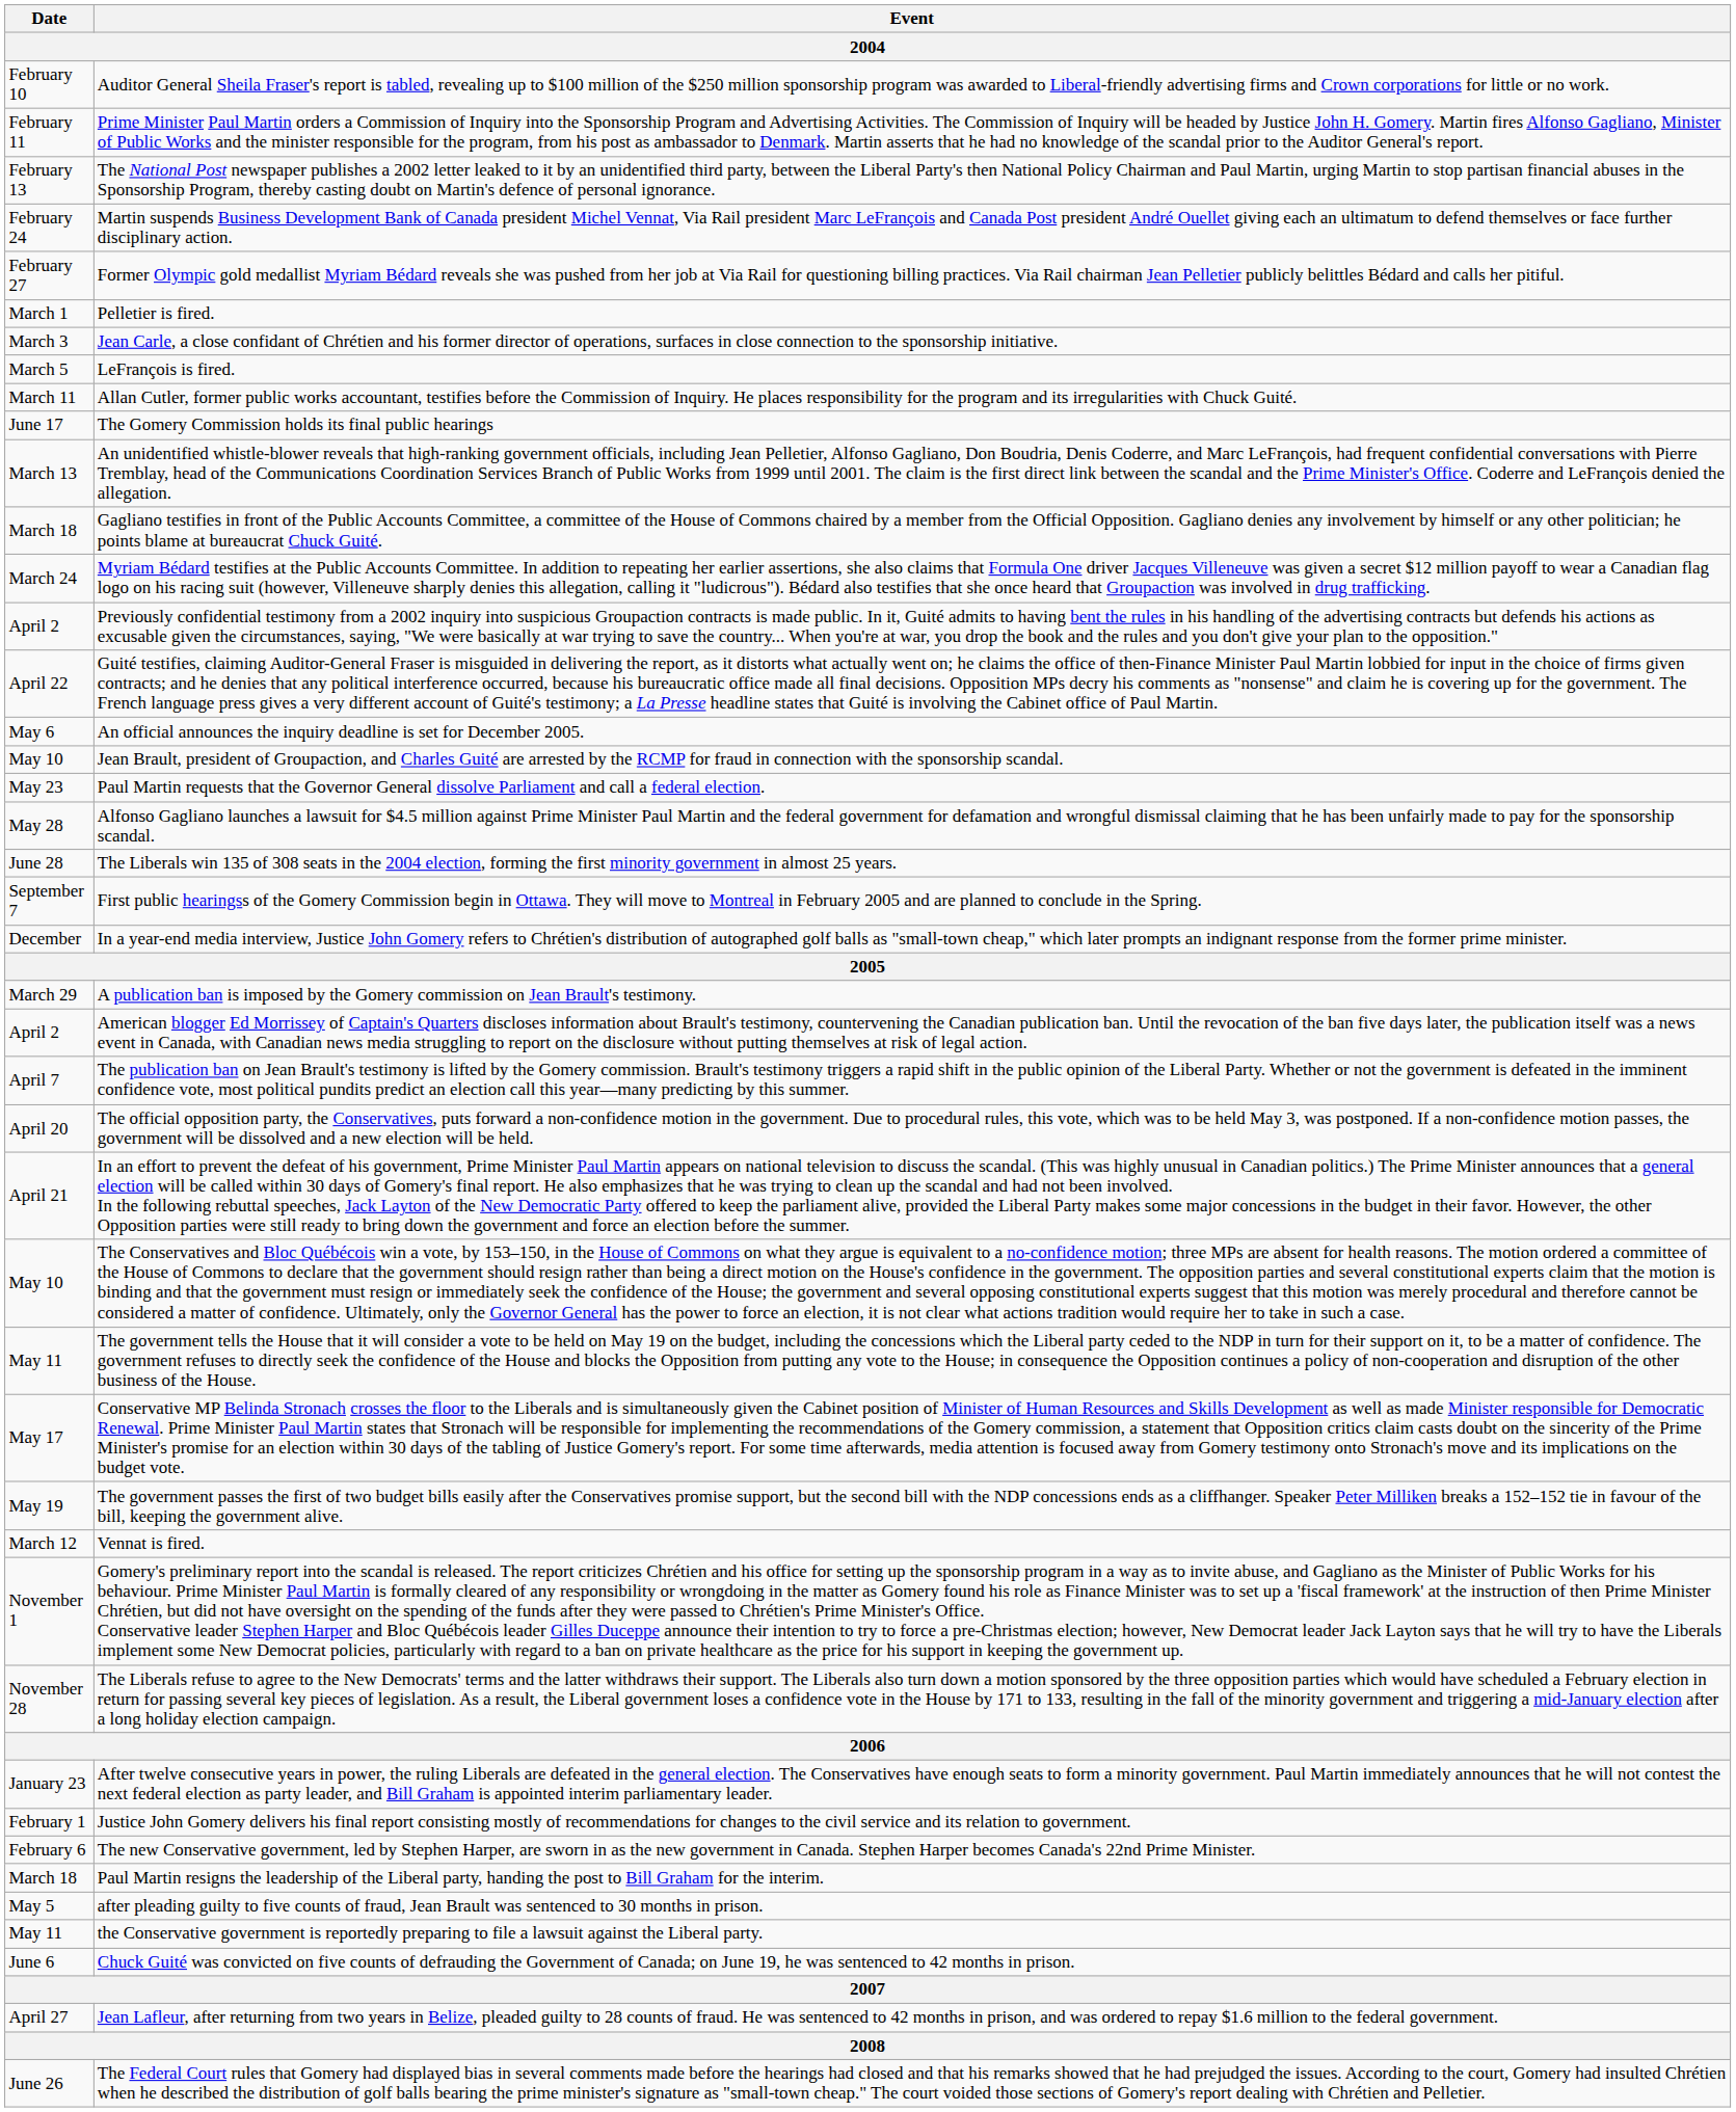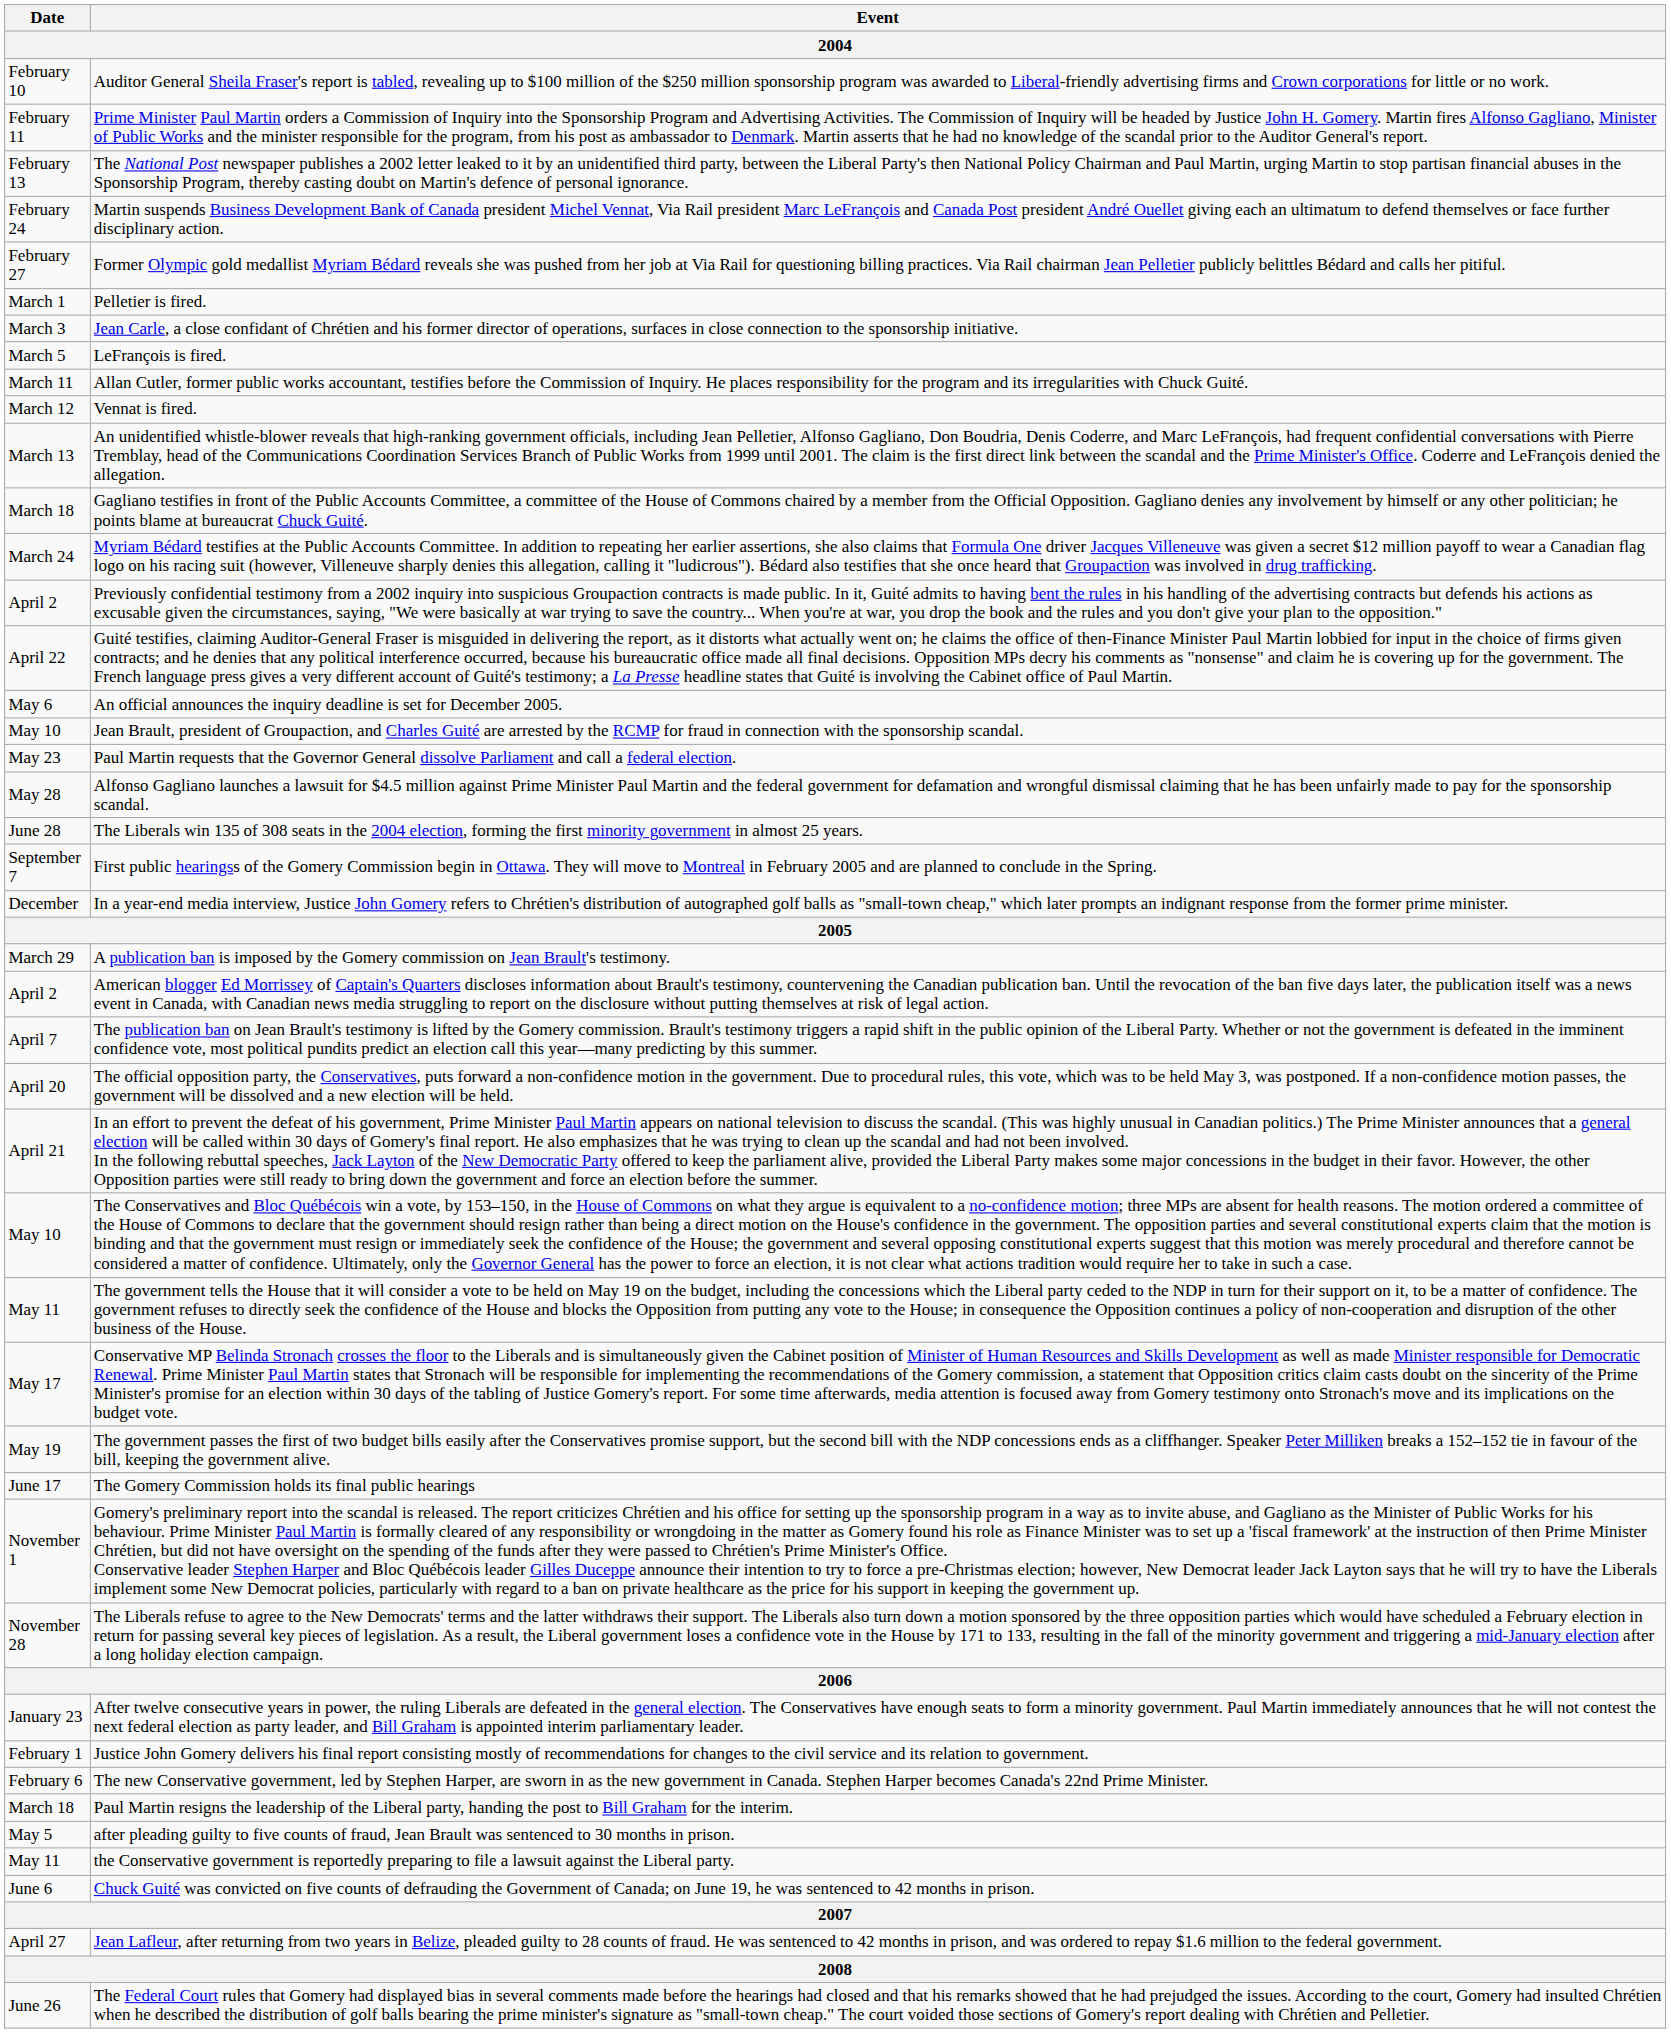 <table class="wikitable">
 <tr>
 <th>Date</th>
 <th>Event</th>
 </tr>
 <tr>
 <th colspan="2">2004</th>
 </tr>
 <tr>
 <td>February 10</td>
 <td>Auditor General <a href='#'>Sheila Fraser</a>'s report is <a href='#'>tabled</a>, revealing up to $100 million of the $250 million sponsorship program was awarded to <a href='#'>Liberal</a>-friendly advertising firms and <a href='#'>Crown corporations</a> for little or no work.</td>
 </tr>
 <tr>
 <td>February 11</td>
 <td><a href='#'>Prime Minister</a> <a href='#'>Paul Martin</a> orders a Commission of Inquiry into the Sponsorship Program and Advertising Activities. The Commission of Inquiry will be headed by Justice <a href='#'>John H. Gomery</a>. Martin fires <a href='#'>Alfonso Gagliano</a>, <a href='#'>Minister of Public Works</a> and the minister responsible for the program, from his post as ambassador to <a href='#'>Denmark</a>. Martin asserts that he had no knowledge of the scandal prior to the Auditor General's report.</td>
 </tr>
 <tr>
 <td>February 13</td>
 <td>The <em><a href='#'>National Post</a></em> newspaper publishes a 2002 letter leaked to it by an unidentified third party, between the Liberal Party's then National Policy Chairman and Paul Martin, urging Martin to stop partisan financial abuses in the Sponsorship Program, thereby casting doubt on Martin's defence of personal ignorance.</td>
 </tr>
 <tr>
 <td>February 24</td>
 <td>Martin suspends <a href='#'>Business Development Bank of Canada</a> president <a href='#'>Michel Vennat</a>, Via Rail president <a href='#'>Marc LeFrançois</a> and <a href='#'>Canada Post</a> president <a href='#'>André Ouellet</a> giving each an ultimatum to defend themselves or face further disciplinary action.</td>
 </tr>
 <tr>
 <td>February 27</td>
 <td>Former <a href='#'>Olympic</a> gold medallist <a href='#'>Myriam Bédard</a> reveals she was pushed from her job at Via Rail for questioning billing practices.  Via Rail chairman <a href='#'>Jean Pelletier</a> publicly belittles Bédard and calls her pitiful.</td>
 </tr>
 <tr>
 <td>March 1</td>
 <td>Pelletier is fired.</td>
 </tr>
 <tr>
 <td>March 3</td>
 <td><a href='#'>Jean Carle</a>, a close confidant of Chrétien and his former director of operations, surfaces in close connection to the sponsorship initiative.</td>
 </tr>
 <tr>
 <td>March 5</td>
 <td>LeFrançois is fired.</td>
 </tr>
 <tr>
 <td>March 11</td>
 <td>Allan Cutler, former public works accountant, testifies before the Commission of Inquiry. He places responsibility for the program and its irregularities with Chuck Guité.</td>
 </tr>
 <tr>
-<td>June 17</td>
-<td>The Gomery Commission holds its final public hearings</td>
+<td>March 12</td>
+<td>Vennat is fired.</td>
 </tr>
 <tr>
 <td>March 13</td>
 <td>An unidentified whistle-blower reveals that high-ranking government officials, including Jean Pelletier, Alfonso Gagliano, Don Boudria, Denis Coderre, and Marc LeFrançois, had frequent confidential conversations with Pierre Tremblay, head of the Communications Coordination Services Branch of Public Works from 1999 until 2001. The claim is the first direct link between the scandal and the <a href='#'>Prime Minister's Office</a>.  Coderre and LeFrançois denied the allegation.</td>
 </tr>
 <tr>
 <td>March 18</td>
 <td>Gagliano testifies in front of the Public Accounts Committee, a committee of the House of Commons chaired by a member from the Official Opposition.  Gagliano denies any involvement by himself or any other politician; he points blame at bureaucrat <a href='#'>Chuck Guité</a>.</td>
 </tr>
 <tr>
 <td>March 24</td>
 <td><a href='#'>Myriam Bédard</a> testifies at the Public Accounts Committee.  In addition to repeating her earlier assertions, she also claims that <a href='#'>Formula One</a> driver <a href='#'>Jacques Villeneuve</a> was given a secret $12 million payoff to wear a Canadian flag logo on his racing suit (however, Villeneuve sharply denies this allegation, calling it "ludicrous"). Bédard also testifies that she once heard that <a href='#'>Groupaction</a> was involved in <a href='#'>drug trafficking</a>.</td>
 </tr>
 <tr>
 <td>April 2</td>
 <td>Previously confidential testimony from a 2002 inquiry into suspicious Groupaction contracts is made public. In it, Guité admits to having <a href='#'>bent the rules</a> in his handling of the advertising contracts but defends his actions as excusable given the circumstances, saying, "We were basically at war trying to save the country... When you're at war, you drop the book and the rules and you don't give your plan to the opposition."</td>
 </tr>
 <tr>
 <td>April 22</td>
 <td>Guité testifies, claiming Auditor-General Fraser is misguided in delivering the report, as it distorts what actually went on; he claims the office of then-Finance Minister Paul Martin lobbied for input in the choice of firms given contracts; and he denies that any political interference occurred, because his bureaucratic office made all final decisions. Opposition MPs decry his comments as "nonsense" and claim he is covering up for the government. The French language press gives a very different account of Guité's testimony; a <em><a href='#'>La Presse</a></em> headline states that Guité is involving the Cabinet office of Paul Martin.</td>
 </tr>
 <tr>
 <td>May 6</td>
 <td>An official announces the inquiry deadline is set for December 2005.</td>
 </tr>
 <tr>
 <td>May 10</td>
 <td>Jean Brault, president of Groupaction, and <a href='#'>Charles Guité</a> are arrested by the <a href='#'>RCMP</a> for fraud in connection with the sponsorship scandal.</td>
 </tr>
 <tr>
 <td>May 23</td>
 <td>Paul Martin requests that the Governor General <a href='#'>dissolve Parliament</a> and call a <a href='#'>federal election</a>.</td>
 </tr>
 <tr>
 <td>May 28</td>
 <td>Alfonso Gagliano launches a lawsuit for $4.5 million against Prime Minister Paul Martin and the federal government for defamation and wrongful dismissal claiming that he has been unfairly made to pay for the sponsorship scandal.</td>
 </tr>
 <tr>
 <td>June 28</td>
 <td>The Liberals win 135 of 308 seats in the <a href='#'>2004 election</a>, forming the first <a href='#'>minority government</a> in almost 25 years.</td>
 </tr>
 <tr>
 <td>September 7</td>
 <td>First public <a href='#'>hearings</a>s of the Gomery Commission begin in <a href='#'>Ottawa</a>. They will move to <a href='#'>Montreal</a> in February 2005 and are planned to conclude in the Spring.</td>
 </tr>
 <tr>
 <td>December</td>
 <td>In a year-end media interview, Justice <a href='#'>John Gomery</a> refers to Chrétien's distribution of autographed golf balls as "small-town cheap," which later prompts an indignant response from the former prime minister.</td>
 </tr>
 <tr>
 <th colspan="2">2005</th>
 </tr>
 <tr>
 <td>March 29</td>
 <td>A <a href='#'>publication ban</a> is imposed by the Gomery commission on <a href='#'>Jean Brault</a>'s testimony.</td>
 </tr>
 <tr>
 <td>April 2</td>
 <td>American <a href='#'>blogger</a> <a href='#'>Ed Morrissey</a> of <a href='#'>Captain's Quarters</a> discloses information about Brault's testimony, countervening the Canadian publication ban. Until the revocation of the ban five days later, the publication itself was a news event in Canada, with Canadian news media struggling to report on the disclosure without putting themselves at risk of legal action.</td>
 </tr>
 <tr>
 <td>April 7</td>
 <td>The <a href='#'>publication ban</a> on Jean Brault's testimony is lifted by the Gomery commission. Brault's testimony triggers a rapid shift in the public opinion of the Liberal Party. Whether or not the government is defeated in the imminent confidence vote, most political pundits predict an election call this year—many predicting by this summer.</td>
 </tr>
 <tr>
 <td>April 20</td>
 <td>The official opposition party, the <a href='#'>Conservatives</a>, puts forward a non-confidence motion in the government. Due to procedural rules, this vote, which was to be held May 3, was postponed. If a non-confidence motion passes, the government will be dissolved and a new election will be held.</td>
 </tr>
 <tr>
 <td>April 21</td>
 <td>In an effort to prevent the defeat of his government, Prime Minister <a href='#'>Paul Martin</a> appears on national television to discuss the scandal. (This was highly unusual in Canadian politics.) The Prime Minister announces that a <a href='#'>general election</a> will be called within 30 days of Gomery's final report. He also emphasizes that he was trying to clean up the scandal and had not been involved.<br>In the following rebuttal speeches, <a href='#'>Jack Layton</a> of the <a href='#'>New Democratic Party</a> offered to keep the parliament alive, provided the Liberal Party makes some major concessions in the budget in their favor. However, the other Opposition parties were still ready to bring down the government and force an election before the summer.</td>
 </tr>
 <tr>
 <td>May 10</td>
 <td>The Conservatives and <a href='#'>Bloc Québécois</a> win a vote, by 153–150, in the <a href='#'>House of Commons</a> on what they argue is equivalent to a <a href='#'>no-confidence motion</a>; three MPs are absent for health reasons. The motion ordered a committee of the House of Commons to declare that the government should resign rather than being a direct motion on the House's confidence in the government. The opposition parties and several constitutional experts claim that the motion is binding and that the government must resign or immediately seek the confidence of the House; the government and several opposing constitutional experts suggest that this motion was merely procedural and therefore cannot be considered a matter of confidence. Ultimately, only the <a href='#'>Governor General</a> has the power to force an election, it is not clear what actions tradition would require her to take in such a case.</td>
 </tr>
 <tr>
 <td>May 11</td>
 <td>The government tells the House that it will consider a vote to be held on May 19 on the budget, including the concessions which the Liberal party ceded to the NDP in turn for their support on it, to be a matter of confidence. The government refuses to directly seek the confidence of the House and blocks the Opposition from putting any vote to the House; in consequence the Opposition continues a policy of non-cooperation and disruption of the other business of the House.</td>
 </tr>
 <tr>
 <td>May 17</td>
 <td>Conservative MP <a href='#'>Belinda Stronach</a> <a href='#'>crosses the floor</a> to the Liberals and is simultaneously given the Cabinet position of <a href='#'>Minister of Human Resources and Skills Development</a> as well as made <a href='#'>Minister responsible for Democratic Renewal</a>. Prime Minister <a href='#'>Paul Martin</a> states that Stronach will be responsible for implementing the recommendations of the Gomery commission, a statement that Opposition critics claim casts doubt on the sincerity of the Prime Minister's promise for an election within 30 days of the tabling of Justice Gomery's report.  For some time afterwards, media attention is focused away from Gomery testimony onto Stronach's move and its implications on the budget vote.</td>
 </tr>
 <tr>
 <td>May 19</td>
 <td>The government passes the first of two budget bills easily after the Conservatives promise support, but the second bill with the NDP concessions ends as a cliffhanger. Speaker <a href='#'>Peter Milliken</a> breaks a 152–152 tie in favour of the bill, keeping the government alive.</td>
 </tr>
 <tr>
-<td>March 12</td>
-<td>Vennat is fired.</td>
+<td>June 17</td>
+<td>The Gomery Commission holds its final public hearings</td>
 </tr>
 <tr>
 <td>November 1</td>
 <td>Gomery's preliminary report into the scandal is released. The report criticizes Chrétien and his office for setting up the sponsorship program in a way as to invite abuse, and Gagliano as the Minister of Public Works for his behaviour. Prime Minister <a href='#'>Paul Martin</a> is formally cleared of any responsibility or wrongdoing in the matter as Gomery found his role as Finance Minister was to set up a 'fiscal framework' at the instruction of then Prime Minister Chrétien, but did not have oversight on the spending of the funds after they were passed to Chrétien's Prime Minister's Office.<br>Conservative leader <a href='#'>Stephen Harper</a> and Bloc Québécois leader <a href='#'>Gilles Duceppe</a> announce their intention to try to force a pre-Christmas election; however, New Democrat leader Jack Layton says that he will try to have the Liberals implement some New Democrat policies, particularly with regard to a ban on private healthcare as the price for his support in keeping the government up.</td>
 </tr>
 <tr>
 <td>November 28</td>
 <td>The Liberals refuse to agree to the New Democrats' terms and the latter withdraws their support. The Liberals also turn down a motion sponsored by the three opposition parties which would have scheduled a February election in return for passing several key pieces of legislation. As a result, the Liberal government loses a confidence vote in the House by 171 to 133, resulting in the fall of the minority government and triggering a <a href='#'>mid-January election</a> after a long holiday election campaign.</td>
 </tr>
 <tr>
 <th colspan="2">2006</th>
 </tr>
 <tr>
 <td>January 23</td>
 <td>After twelve consecutive years in power, the ruling Liberals are defeated in the <a href='#'>general election</a>. The Conservatives have enough seats to form a minority government. Paul Martin immediately announces that he will not contest the next federal election as party leader, and <a href='#'>Bill Graham</a> is appointed interim parliamentary leader.</td>
 </tr>
 <tr>
 <td>February 1</td>
 <td>Justice John Gomery delivers his final report consisting mostly of recommendations for changes to the civil service and its relation to government.</td>
 </tr>
 <tr>
 <td>February 6</td>
 <td>The new Conservative government, led by Stephen Harper, are sworn in as the new government in Canada. Stephen Harper becomes Canada's 22nd Prime Minister.</td>
 </tr>
 <tr>
 <td>March 18</td>
 <td>Paul Martin resigns the leadership of the Liberal party, handing the post to <a href='#'>Bill Graham</a> for the interim.</td>
 </tr>
 <tr>
 <td>May 5</td>
 <td>after pleading guilty to five counts of fraud, Jean Brault was sentenced to 30 months in prison.</td>
 </tr>
 <tr>
 <td>May 11</td>
 <td>the Conservative government is reportedly preparing to file a lawsuit against the Liberal party.</td>
 </tr>
 <tr>
 <td>June 6</td>
 <td><a href='#'>Chuck Guité</a> was convicted on five counts of defrauding the Government of Canada; on June 19, he was sentenced to 42 months in prison.</td>
 </tr>
 <tr>
 <th colspan="2">2007</th>
 </tr>
 <tr>
 <td>April 27</td>
 <td><a href='#'>Jean Lafleur</a>, after returning from two years in <a href='#'>Belize</a>, pleaded guilty to 28 counts of fraud. He was sentenced to 42 months in prison, and was ordered to repay $1.6 million to the federal government.</td>
 </tr>
 <tr>
 <th colspan="2">2008</th>
 </tr>
 <tr>
 <td>June 26</td>
 <td>The <a href='#'>Federal Court</a> rules that Gomery had displayed bias in several comments made before the hearings had closed and that his remarks showed that he had prejudged the issues. According to the court, Gomery had insulted Chrétien when he described the distribution of golf balls bearing the prime minister's signature as "small-town cheap." The court voided those sections of Gomery's report dealing with Chrétien and Pelletier.</td>
 </tr>
 </table>
